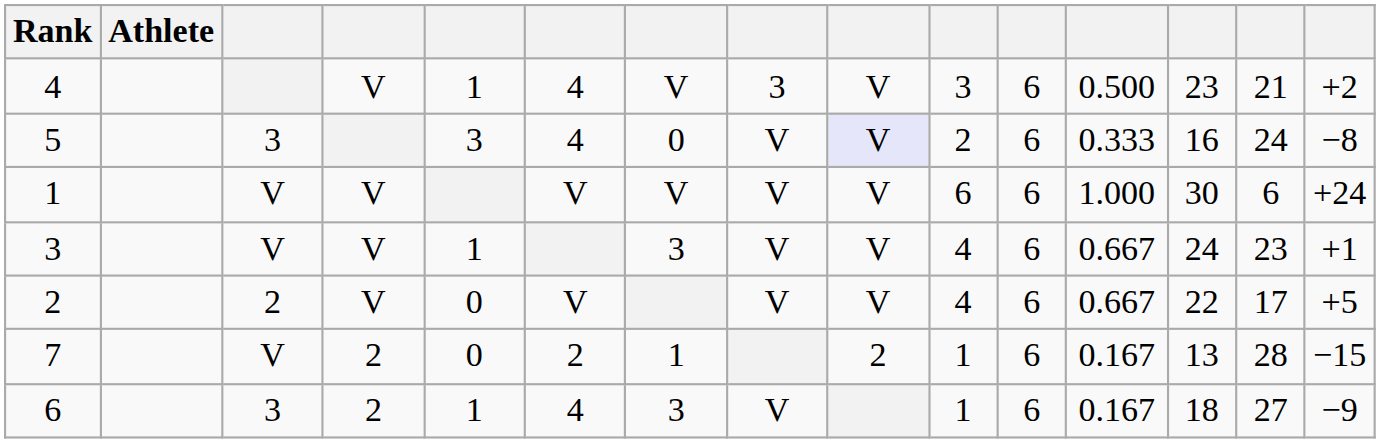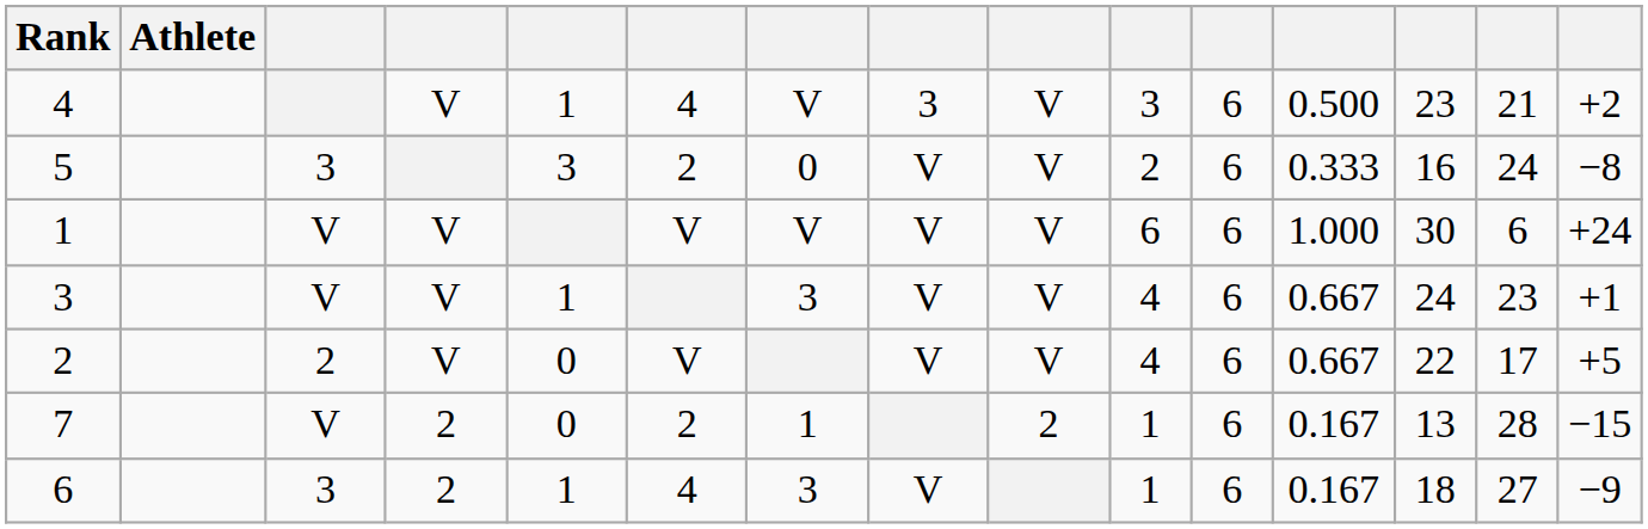 <table class="wikitable" style="text-align:center">
 <tr>
 <th width=30>Rank</th>
 <th>Athlete</th>
 <th width="40"></th>
 <th width="40"></th>
 <th width="40"></th>
 <th width="40"></th>
 <th width="40"></th>
 <th width="40"></th>
 <th width="40"></th>
 <th width="25"></th>
 <th width="25"></th>
 <th width="40"></th>
 <th width="25"></th>
 <th width="25"></th>
 <th width="25"></th>
 </tr>
 <tr>
 <td>4</td>
 <td align=left></td>
 <th></th>
 <td>V</td>
 <td>1</td>
 <td>4</td>
 <td>V</td>
 <td>3</td>
 <td>V</td>
 <td>3</td>
 <td>6</td>
 <td>0.500</td>
 <td>23</td>
 <td>21</td>
 <td>+2</td>
 </tr>
 <tr>
 <td>5</td>
 <td align=left></td>
 <td>3</td>
 <th></th>
 <td>3</td>
-<td>4</td>
+<td>2</td>
 <td>0</td>
 <td>V</td>
-<td style="background: lavender;">V</td>
+<td>V</td>
 <td>2</td>
 <td>6</td>
 <td>0.333</td>
 <td>16</td>
 <td>24</td>
 <td>−8</td>
 </tr>
 <tr>
 <td>1</td>
 <td align=left></td>
 <td>V</td>
 <td>V</td>
 <th></th>
 <td>V</td>
 <td>V</td>
 <td>V</td>
 <td>V</td>
 <td>6</td>
 <td>6</td>
 <td>1.000</td>
 <td>30</td>
 <td>6</td>
 <td>+24</td>
 </tr>
 <tr>
 <td>3</td>
 <td align=left></td>
 <td>V</td>
 <td>V</td>
 <td>1</td>
 <th></th>
 <td>3</td>
 <td>V</td>
 <td>V</td>
 <td>4</td>
 <td>6</td>
 <td>0.667</td>
 <td>24</td>
 <td>23</td>
 <td>+1</td>
 </tr>
 <tr>
 <td>2</td>
 <td align=left></td>
 <td>2</td>
 <td>V</td>
 <td>0</td>
 <td>V</td>
 <th></th>
 <td>V</td>
 <td>V</td>
 <td>4</td>
 <td>6</td>
 <td>0.667</td>
 <td>22</td>
 <td>17</td>
 <td>+5</td>
 </tr>
 <tr>
 <td>7</td>
 <td align=left></td>
 <td>V</td>
 <td>2</td>
 <td>0</td>
 <td>2</td>
 <td>1</td>
 <th></th>
 <td>2</td>
 <td>1</td>
 <td>6</td>
 <td>0.167</td>
 <td>13</td>
 <td>28</td>
 <td>−15</td>
 </tr>
 <tr>
 <td>6</td>
 <td align=left></td>
 <td>3</td>
 <td>2</td>
 <td>1</td>
 <td>4</td>
 <td>3</td>
 <td>V</td>
 <th></th>
 <td>1</td>
 <td>6</td>
 <td>0.167</td>
 <td>18</td>
 <td>27</td>
 <td>−9</td>
 </tr>
 </table>
